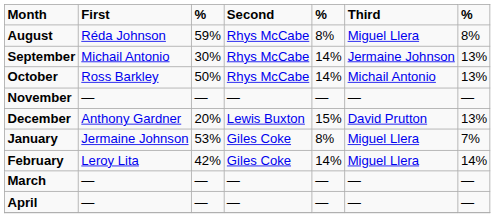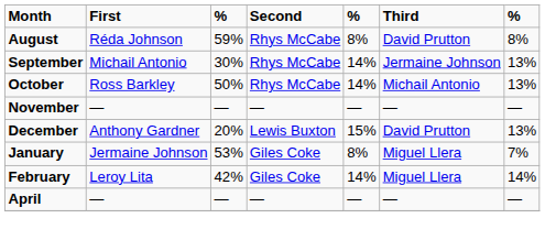 <table class="wikitable">
 <tr>
 <td><strong>Month</strong></td>
 <td><strong>First</strong></td>
 <td><strong>%</strong></td>
 <td><strong>Second</strong></td>
 <td><strong>%</strong></td>
 <td><strong>Third</strong></td>
 <td><strong>%</strong></td>
 </tr>
 <tr>
 <td><strong>August</strong></td>
 <td> <a href='#'>Réda Johnson</a></td>
 <td>59%</td>
 <td> <a href='#'>Rhys McCabe</a></td>
 <td>8%</td>
-<td> <a href='#'>Miguel Llera</a></td>
+<td> <a href='#'>David Prutton</a></td>
 <td>8%</td>
 </tr>
 <tr>
 <td><strong>September</strong></td>
 <td> <a href='#'>Michail Antonio</a></td>
 <td>30%</td>
 <td> <a href='#'>Rhys McCabe</a></td>
 <td>14%</td>
 <td> <a href='#'>Jermaine Johnson</a></td>
 <td>13%</td>
 </tr>
 <tr>
 <td><strong>October</strong></td>
 <td> <a href='#'>Ross Barkley</a></td>
 <td>50%</td>
 <td> <a href='#'>Rhys McCabe</a></td>
 <td>14%</td>
 <td> <a href='#'>Michail Antonio</a></td>
 <td>13%</td>
 </tr>
 <tr>
 <td><strong>November</strong></td>
 <td>—</td>
 <td>—</td>
 <td>—</td>
 <td>—</td>
 <td>—</td>
 <td>—</td>
 </tr>
 <tr>
 <td><strong>December</strong></td>
 <td> <a href='#'>Anthony Gardner</a></td>
 <td>20%</td>
 <td> <a href='#'>Lewis Buxton</a></td>
 <td>15%</td>
 <td> <a href='#'>David Prutton</a></td>
 <td>13%</td>
 </tr>
 <tr>
 <td><strong>January</strong></td>
 <td> <a href='#'>Jermaine Johnson</a></td>
 <td>53%</td>
 <td> <a href='#'>Giles Coke</a></td>
 <td>8%</td>
 <td> <a href='#'>Miguel Llera</a></td>
 <td>7%</td>
 </tr>
 <tr>
 <td><strong>February</strong></td>
 <td> <a href='#'>Leroy Lita</a></td>
 <td>42%</td>
 <td> <a href='#'>Giles Coke</a></td>
 <td>14%</td>
 <td> <a href='#'>Miguel Llera</a></td>
 <td>14%</td>
 </tr>
 <tr>
-<td><strong>March</strong></td>
-<td>—</td>
-<td>—</td>
-<td>—</td>
-<td>—</td>
-<td>—</td>
-<td>—</td>
-</tr>
-<tr>
 <td><strong>April</strong></td>
 <td>—</td>
 <td>—</td>
 <td>—</td>
 <td>—</td>
 <td>—</td>
 <td>—</td>
 </tr>
 <tr>
 </tr>
 </table>
